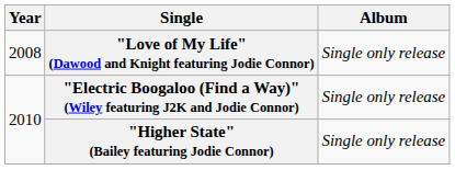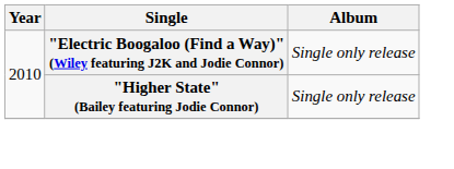 <table class="wikitable plainrowheaders" style="text-align:center;">
 <tr>
 <th scope="col">Year</th>
 <th scope="col">Single</th>
 <th scope="col">Album</th>
-</tr>
-<tr>
-<td>2008</td>
-<th scope="row">"Love of My Life"<br><small>(<a href='#'>Dawood</a> and Knight featuring Jodie Connor)</small></th>
-<td><em>Single only release</em></td>
 </tr>
 <tr>
 <td rowspan="2">2010</td>
 <th scope="row">"Electric Boogaloo (Find a Way)"<br><small>(<a href='#'>Wiley</a> featuring J2K and Jodie Connor)</small></th>
 <td><em>Single only release</em></td>
 </tr>
 <tr>
 <th scope="row">"Higher State"<br><small>(Bailey featuring Jodie Connor)</small></th>
 <td><em>Single only release</em></td>
 </tr>
 <tr>
 </tr>
 </table>
